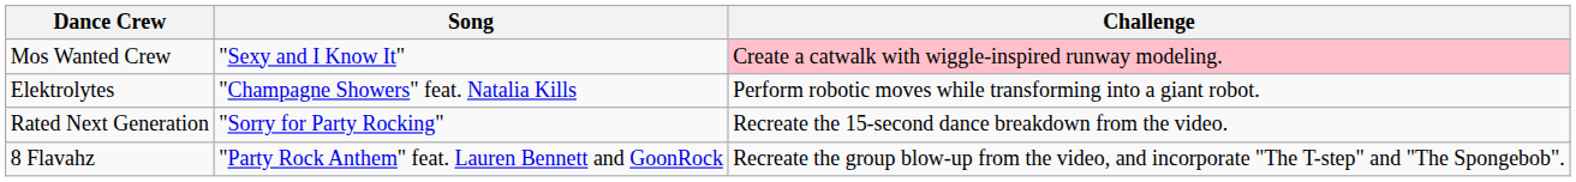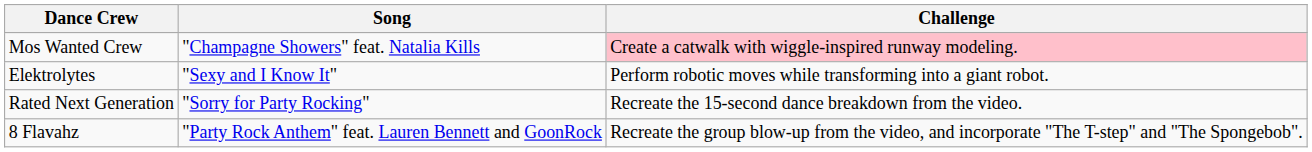 <table class="wikitable">
 <tr>
 <th>Dance Crew</th>
 <th>Song</th>
 <th>Challenge</th>
 </tr>
 <tr>
 <td>Mos Wanted Crew</td>
-<td>"<a href='#'>Sexy and I Know It</a>"</td>
+<td>"<a href='#'>Champagne Showers</a>" feat. <a href='#'>Natalia Kills</a></td>
 <td style="background: pink;">Create a catwalk with wiggle-inspired runway modeling.</td>
 </tr>
 <tr>
 <td>Elektrolytes</td>
-<td>"<a href='#'>Champagne Showers</a>" feat. <a href='#'>Natalia Kills</a></td>
+<td>"<a href='#'>Sexy and I Know It</a>"</td>
 <td>Perform robotic moves while transforming into a giant robot.</td>
 </tr>
 <tr>
 <td>Rated Next Generation</td>
 <td>"<a href='#'>Sorry for Party Rocking</a>"</td>
 <td>Recreate the 15-second dance breakdown from the video.</td>
 </tr>
 <tr>
 <td>8 Flavahz</td>
 <td>"<a href='#'>Party Rock Anthem</a>" feat. <a href='#'>Lauren Bennett</a> and <a href='#'>GoonRock</a></td>
 <td>Recreate the group blow-up from the video, and incorporate "The T-step" and "The Spongebob".</td>
 </tr>
 </table>
